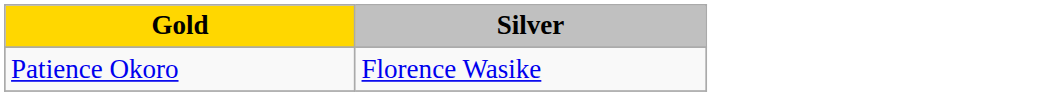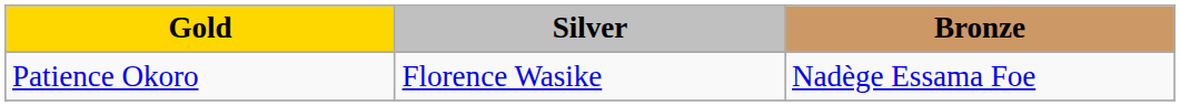 <table class="wikitable" style="text-align:left">
 <tr align="center">
 <td width=200 bgcolor=gold><strong>Gold</strong></td>
 <td width=200 bgcolor=silver><strong>Silver</strong></td>
+<td width=200 bgcolor=CC9966><strong>Bronze</strong></td>
 </tr>
 <tr>
 <td><a href='#'>Patience Okoro</a><br><em></em></td>
 <td><a href='#'>Florence Wasike</a><br><em></em></td>
+<td><a href='#'>Nadège Essama Foe</a><br><em></em></td>
 </tr>
 </table>
